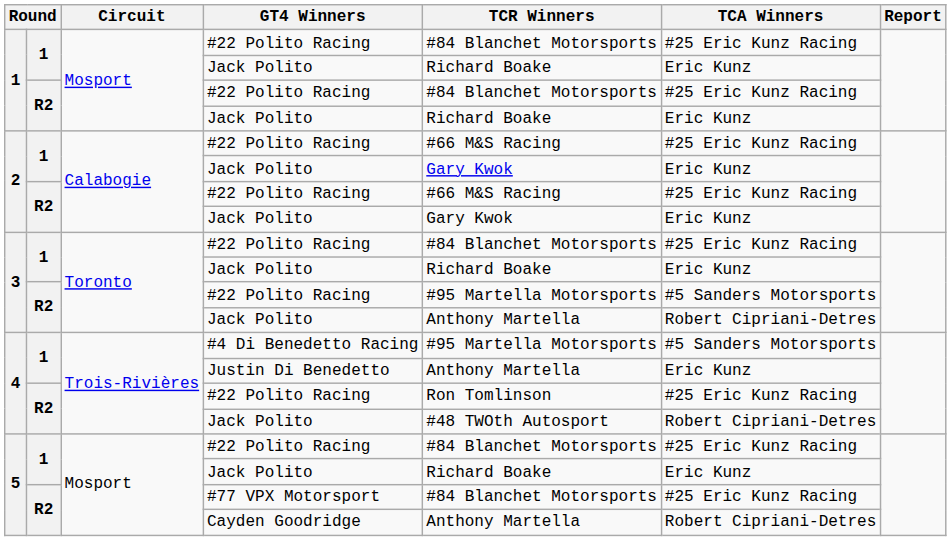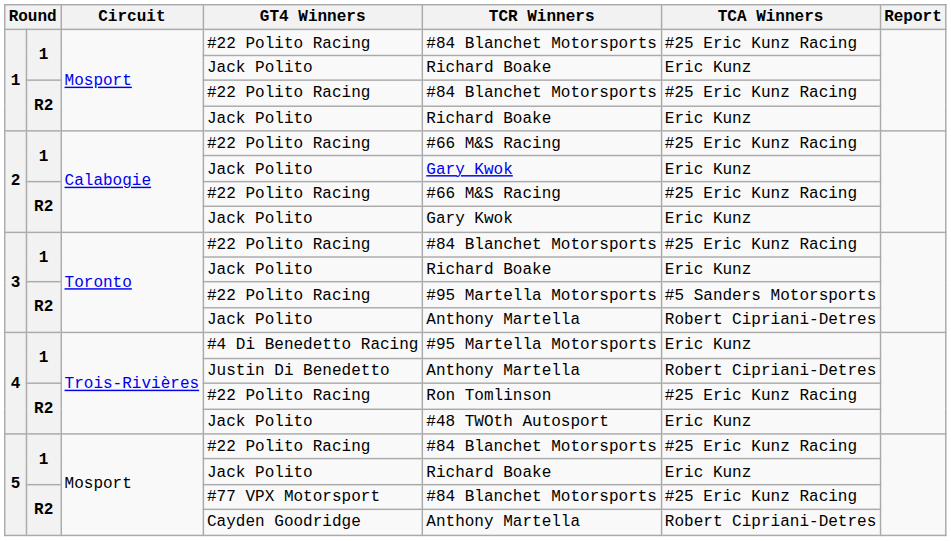 <table class="wikitable" style="font-size:85%;">
 <tr>
 <th colspan=2>Round</th>
 <th>Circuit</th>
 <th>GT4 Winners</th>
 <th>TCR Winners</th>
 <th>TCA Winners</th>
 <th>Report</th>
 </tr>
 <tr>
 <th rowspan=4>1</th>
 <th rowspan=2>1</th>
 <td rowspan=4> <a href='#'>Mosport</a></td>
 <td> #22 Polito Racing</td>
 <td> #84 Blanchet Motorsports</td>
 <td> #25 Eric Kunz Racing</td>
 <td rowspan=4 align=center></td>
 </tr>
 <tr>
 <td> Jack Polito</td>
 <td> Richard Boake</td>
 <td> Eric Kunz</td>
 </tr>
 <tr>
 <th rowspan=2>R2</th>
 <td> #22 Polito Racing</td>
 <td> #84 Blanchet Motorsports</td>
 <td> #25 Eric Kunz Racing</td>
 </tr>
 <tr>
 <td> Jack Polito</td>
 <td> Richard Boake</td>
 <td> Eric Kunz</td>
 </tr>
 <tr>
 <th rowspan=4>2</th>
 <th rowspan=2>1</th>
 <td rowspan=4> <a href='#'>Calabogie</a></td>
 <td> #22 Polito Racing</td>
 <td> #66 M&S Racing</td>
 <td> #25 Eric Kunz Racing</td>
 <td rowspan=4 align=center></td>
 </tr>
 <tr>
 <td> Jack Polito</td>
 <td> <a href='#'>Gary Kwok</a></td>
 <td> Eric Kunz</td>
 </tr>
 <tr>
 <th rowspan=2>R2</th>
 <td> #22 Polito Racing</td>
 <td> #66 M&S Racing</td>
 <td> #25 Eric Kunz Racing</td>
 </tr>
 <tr>
 <td> Jack Polito</td>
 <td> Gary Kwok</td>
 <td> Eric Kunz</td>
 </tr>
 <tr>
 <th rowspan=4>3</th>
 <th rowspan=2>1</th>
 <td rowspan=4><a href='#'>Toronto</a></td>
 <td> #22 Polito Racing</td>
 <td> #84 Blanchet Motorsports</td>
 <td> #25 Eric Kunz Racing</td>
 <td rowspan=4 align=center></td>
 </tr>
 <tr>
 <td> Jack Polito</td>
 <td> Richard Boake</td>
 <td> Eric Kunz</td>
 </tr>
 <tr>
 <th rowspan=2>R2</th>
 <td> #22 Polito Racing</td>
 <td> #95 Martella Motorsports</td>
 <td> #5 Sanders Motorsports</td>
 </tr>
 <tr>
 <td> Jack Polito</td>
 <td> Anthony Martella</td>
 <td> Robert Cipriani-Detres</td>
 </tr>
 <tr>
 <th rowspan=4>4</th>
 <th rowspan=2>1</th>
 <td rowspan=4> <a href='#'>Trois-Rivières</a></td>
 <td> #4 Di Benedetto Racing</td>
 <td> #95 Martella Motorsports</td>
-<td> #5 Sanders Motorsports</td>
+<td> Eric Kunz</td>
 <td rowspan=4 align=center></td>
 </tr>
 <tr>
 <td> Justin Di Benedetto</td>
 <td> Anthony Martella</td>
-<td> Eric Kunz</td>
+<td> Robert Cipriani-Detres</td>
 </tr>
 <tr>
 <th rowspan=2>R2</th>
 <td> #22 Polito Racing</td>
 <td> Ron Tomlinson</td>
 <td> #25 Eric Kunz Racing</td>
 </tr>
 <tr>
 <td> Jack Polito</td>
 <td> #48 TWOth Autosport</td>
-<td> Robert Cipriani-Detres</td>
+<td> Eric Kunz</td>
 </tr>
 <tr>
 <th rowspan=4>5</th>
 <th rowspan=2>1</th>
 <td rowspan=4> Mosport</td>
 <td> #22 Polito Racing</td>
 <td> #84 Blanchet Motorsports</td>
 <td> #25 Eric Kunz Racing</td>
 <td rowspan=4 align=center></td>
 </tr>
 <tr>
 <td> Jack Polito</td>
 <td> Richard Boake</td>
 <td> Eric Kunz</td>
 </tr>
 <tr>
 <th rowspan=2>R2</th>
 <td> #77 VPX Motorsport</td>
 <td> #84 Blanchet Motorsports</td>
 <td> #25 Eric Kunz Racing</td>
 </tr>
 <tr>
 <td> Cayden Goodridge</td>
 <td> Anthony Martella</td>
 <td> Robert Cipriani-Detres</td>
 </tr>
 </table>
